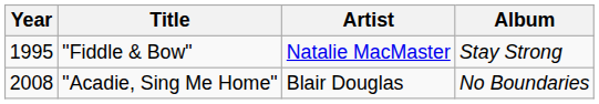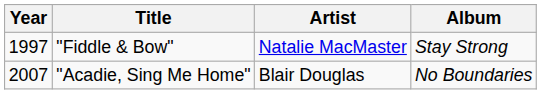 <table class="wikitable">
 <tr>
 <th>Year</th>
 <th>Title</th>
 <th>Artist</th>
 <th>Album</th>
 </tr>
 <tr>
-<td>1995</td>
+<td>1997</td>
 <td>"Fiddle & Bow"</td>
 <td><a href='#'>Natalie MacMaster</a></td>
 <td><em>Stay Strong</em></td>
 </tr>
 <tr>
-<td>2008</td>
+<td>2007</td>
 <td>"Acadie, Sing Me Home"</td>
 <td>Blair Douglas</td>
 <td><em>No Boundaries</em></td>
 </tr>
 </table>
